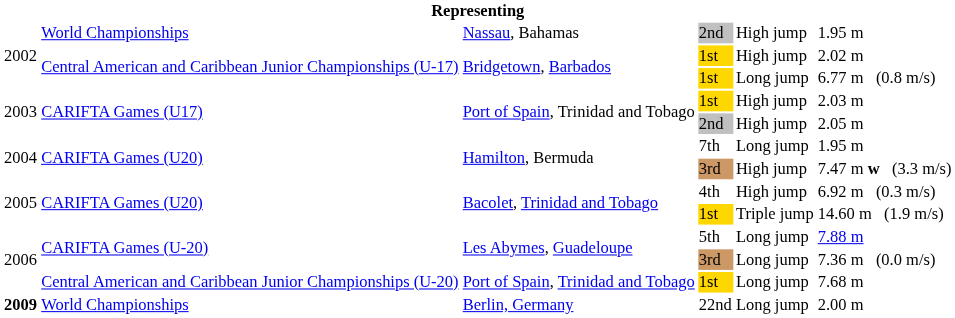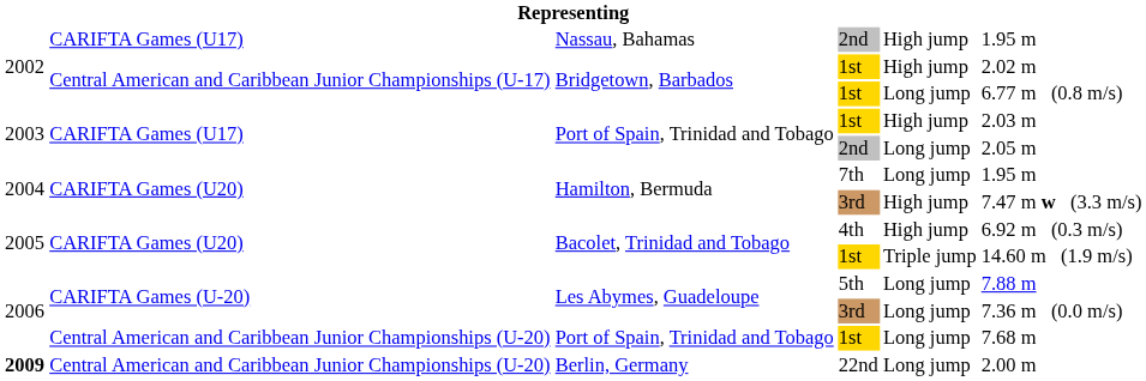 <table>
 <tr>
 <th colspan="6">Representing </th>
 </tr>
 <tr>
 <td rowspan = "3">2002</td>
-<td><a href='#'>World Championships</a></td>
+<td><a href='#'>CARIFTA Games (U17)</a></td>
 <td><a href='#'>Nassau</a>, Bahamas</td>
 <td bgcolor=silver>2nd</td>
 <td>High jump</td>
 <td>1.95 m</td>
 </tr>
 <tr>
 <td rowspan = "2"><a href='#'>Central American and Caribbean Junior Championships (U-17)</a></td>
 <td rowspan = "2"><a href='#'>Bridgetown</a>, <a href='#'>Barbados</a></td>
 <td bgcolor=gold>1st</td>
 <td>High jump</td>
 <td>2.02 m</td>
 </tr>
 <tr>
 <td bgcolor=gold>1st</td>
 <td>Long jump</td>
 <td>6.77 m   (0.8 m/s)</td>
 </tr>
 <tr>
 <td rowspan = "2">2003</td>
 <td rowspan = "2"><a href='#'>CARIFTA Games (U17)</a></td>
 <td rowspan = "2"><a href='#'>Port of Spain</a>, Trinidad and Tobago</td>
 <td bgcolor=gold>1st</td>
 <td>High jump</td>
 <td>2.03 m</td>
 </tr>
 <tr>
 <td bgcolor=silver>2nd</td>
-<td>High jump</td>
+<td>Long jump</td>
 <td>2.05 m</td>
 </tr>
 <tr>
 <td rowspan = "2">2004</td>
 <td rowspan = "2"><a href='#'>CARIFTA Games (U20)</a></td>
 <td rowspan = "2"><a href='#'>Hamilton</a>, Bermuda</td>
 <td>7th</td>
 <td>Long jump</td>
 <td>1.95 m</td>
 </tr>
 <tr>
 <td bgcolor=cc9966>3rd</td>
 <td>High jump</td>
 <td>7.47 m <strong>w</strong>   (3.3 m/s)</td>
 </tr>
 <tr>
 <td rowspan = "2">2005</td>
 <td rowspan = "2"><a href='#'>CARIFTA Games (U20)</a></td>
 <td rowspan = "2"><a href='#'>Bacolet</a>, <a href='#'>Trinidad and Tobago</a></td>
 <td>4th</td>
 <td>High jump</td>
 <td>6.92 m   (0.3 m/s)</td>
 </tr>
 <tr>
 <td bgcolor=gold>1st</td>
 <td>Triple jump</td>
 <td>14.60 m   (1.9 m/s)</td>
 </tr>
 <tr>
 <td rowspan = "3">2006</td>
 <td rowspan = "2"><a href='#'>CARIFTA Games (U-20)</a></td>
 <td rowspan = "2"><a href='#'>Les Abymes</a>, <a href='#'>Guadeloupe</a></td>
 <td>5th</td>
 <td>Long jump</td>
 <td><a href='#'>7.88 m</a></td>
 </tr>
 <tr>
 <td bgcolor=cc9966>3rd</td>
 <td>Long jump</td>
 <td>7.36 m   (0.0 m/s)</td>
 </tr>
 <tr>
 <td><a href='#'>Central American and Caribbean Junior Championships (U-20)</a></td>
 <td><a href='#'>Port of Spain</a>, <a href='#'>Trinidad and Tobago</a></td>
 <td bgcolor=gold>1st</td>
 <td>Long jump</td>
 <td>7.68 m</td>
 </tr>
 <tr>
 <td><strong>2009</strong></td>
-<td><a href='#'>World Championships</a></td>
+<td><a href='#'>Central American and Caribbean Junior Championships (U-20)</a></td>
 <td><a href='#'>Berlin, Germany</a></td>
 <td>22nd</td>
 <td>Long jump</td>
 <td>2.00 m</td>
 </tr>
 </table>
